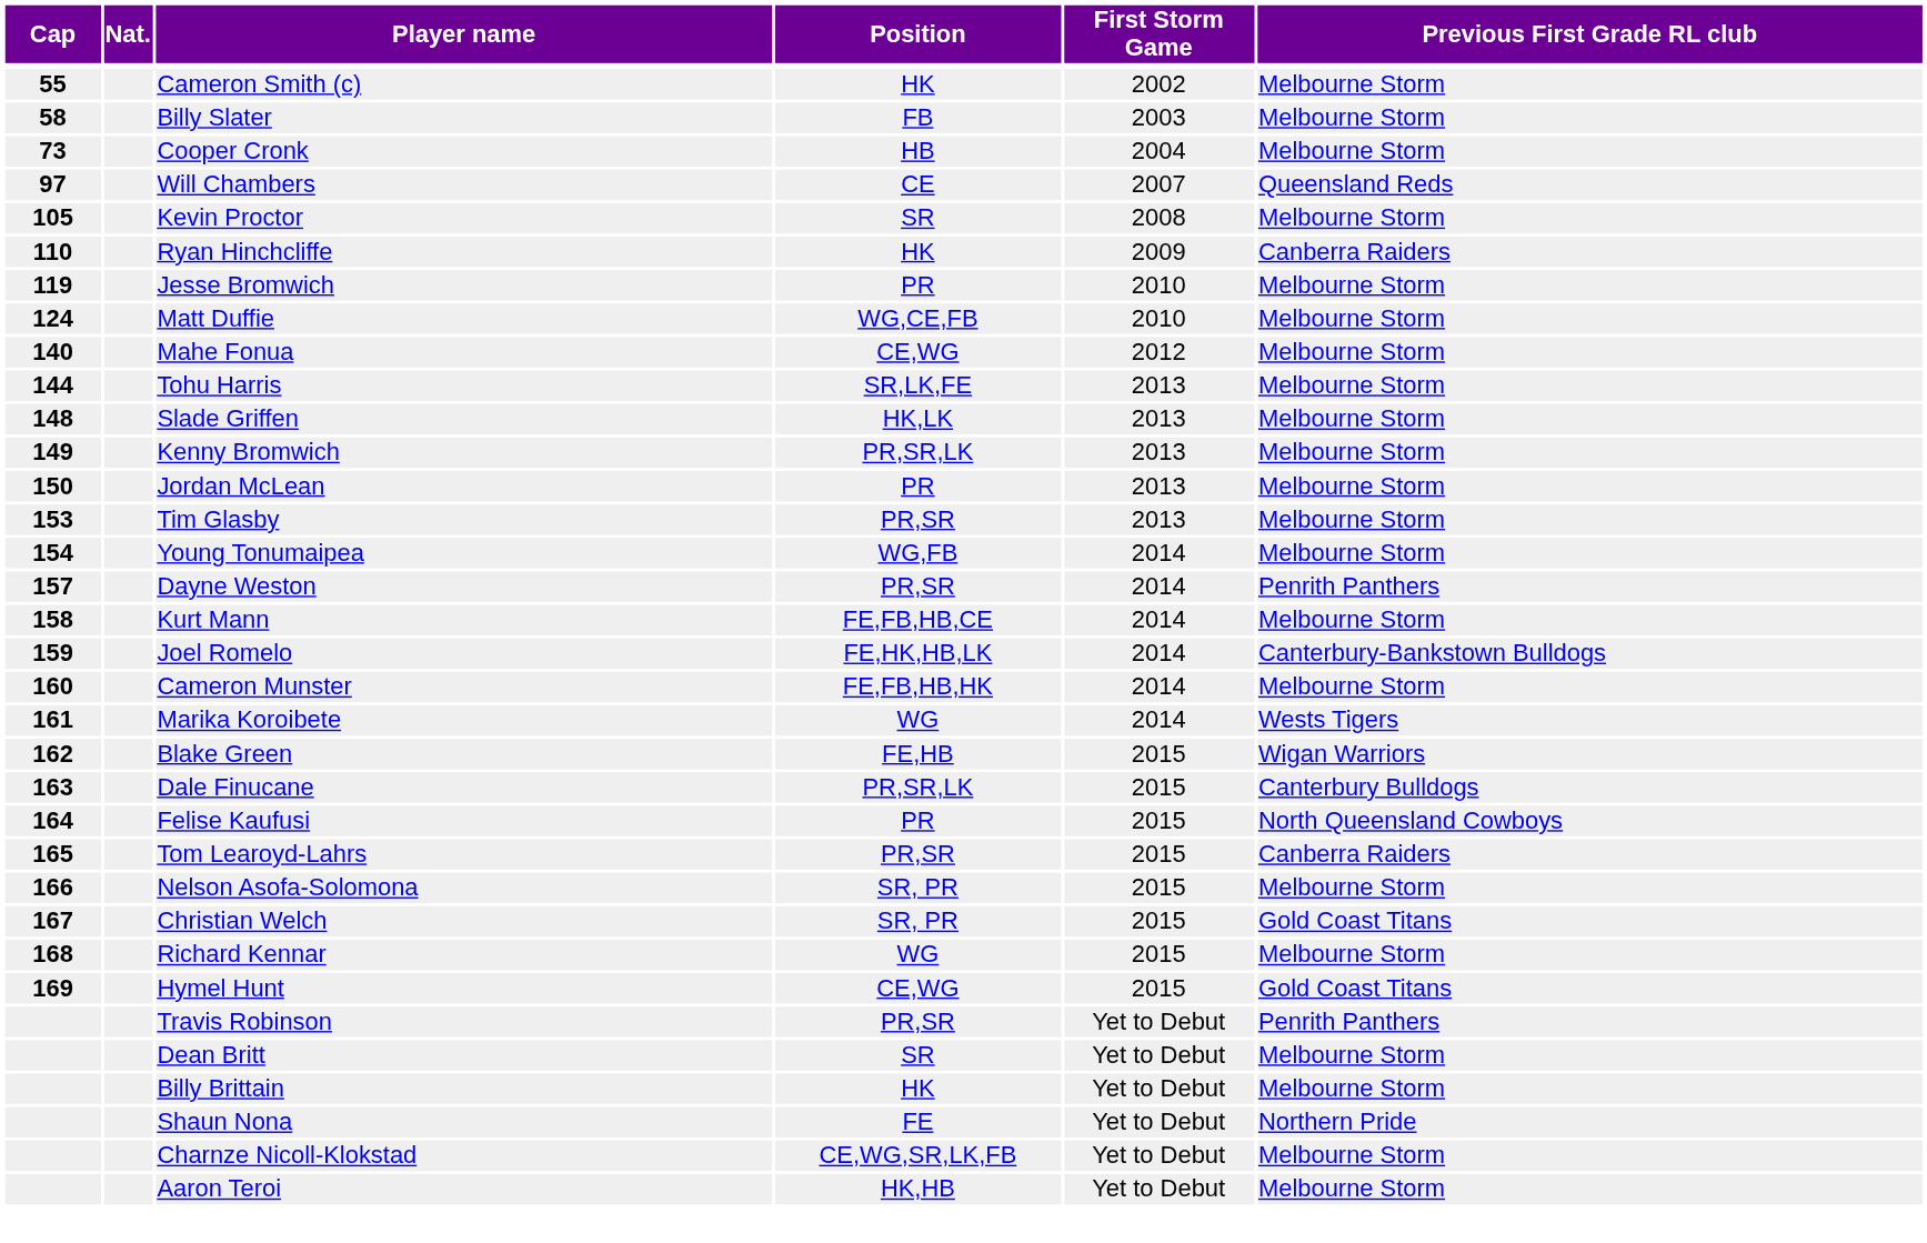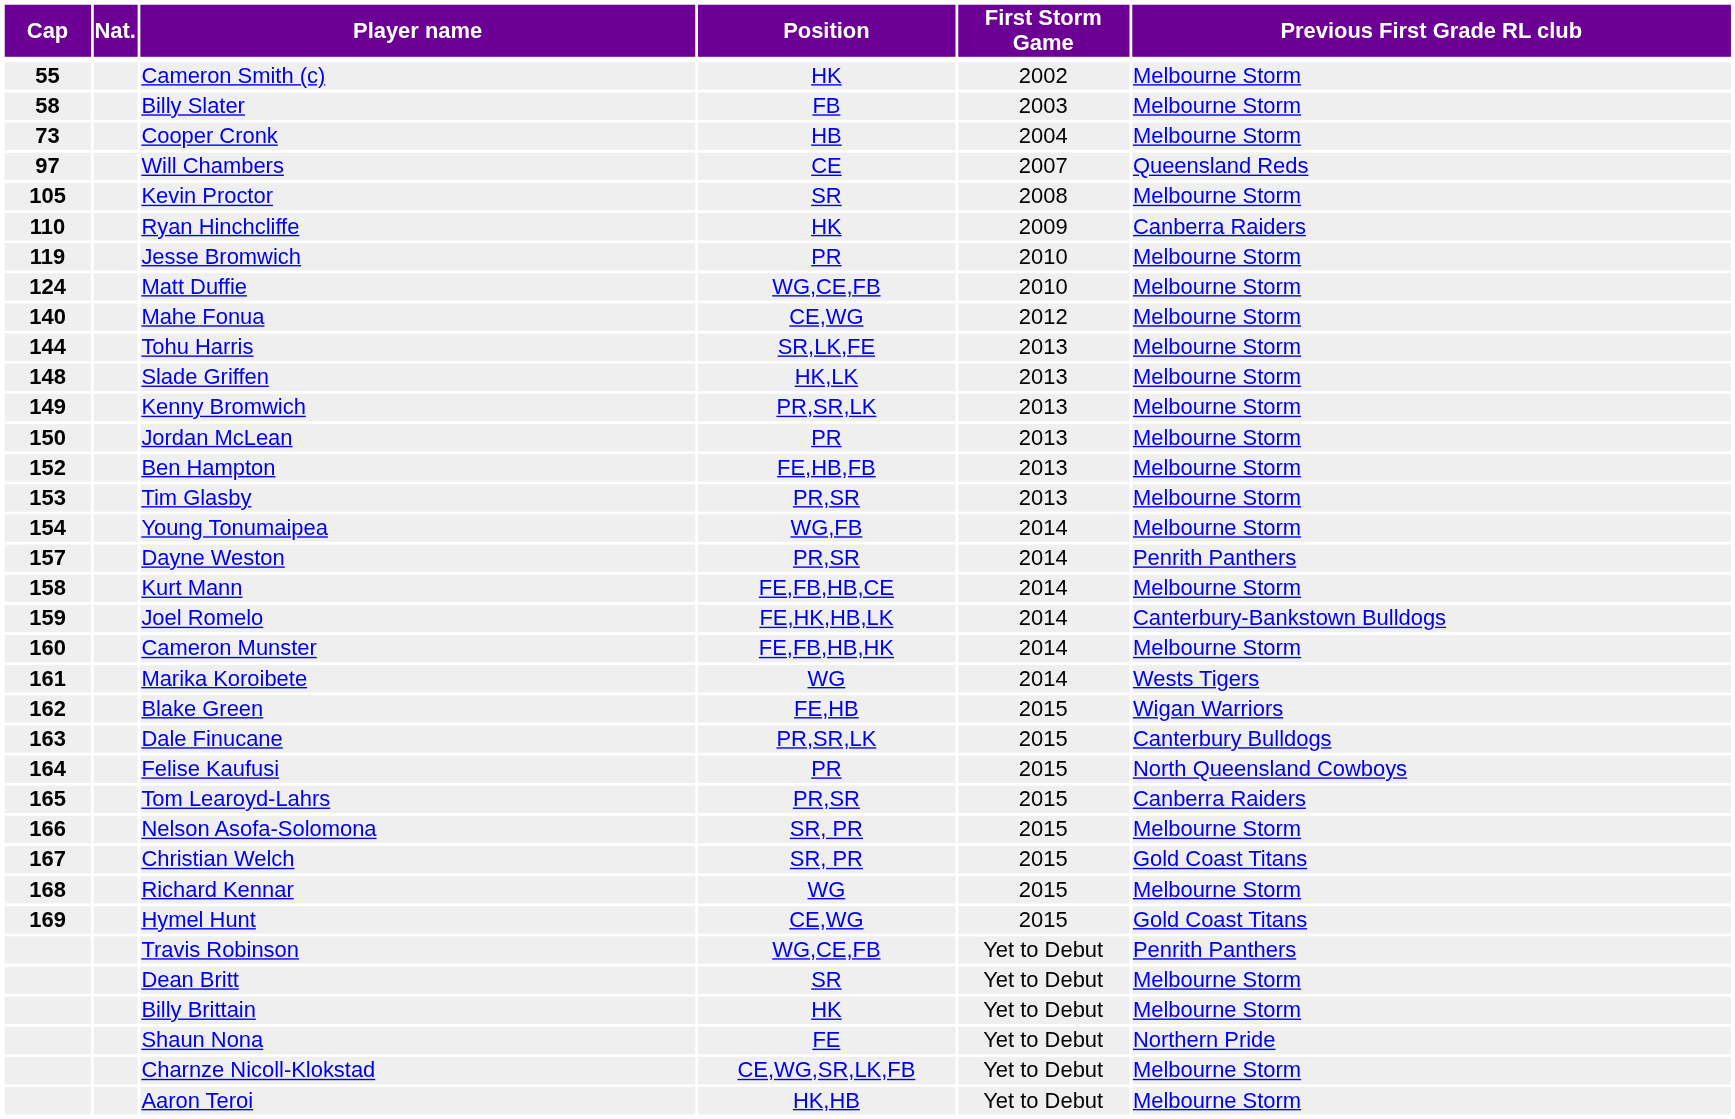 <table width=100%>
 <tr bgcolor=#6C0094 style="color:#FFFFFF">
 <th width=5%>Cap </th>
 <th width=1%>Nat.</th>
 <th !width=30%>Player name</th>
 <th width=15%>Position</th>
 <th width=10%>First Storm Game</th>
 <th width=35%>Previous First Grade RL club </th>
 </tr>
 <tr>
 </tr>
 <tr bgcolor=#EFEFEF>
 <td align=center><strong>55</strong></td>
 <td align=center></td>
 <td><a href='#'>Cameron Smith (c)</a></td>
 <td align=center><a href='#'>HK</a></td>
 <td align=center>2002</td>
 <td> <a href='#'>Melbourne Storm</a></td>
 </tr>
 <tr bgcolor=#EFEFEF>
 <td align=center><strong>58</strong></td>
 <td align=center></td>
 <td><a href='#'>Billy Slater</a></td>
 <td align=center><a href='#'>FB</a></td>
 <td align=center>2003</td>
 <td> <a href='#'>Melbourne Storm</a></td>
 </tr>
 <tr bgcolor=#EFEFEF>
 <td align=center><strong>73</strong></td>
 <td align=center></td>
 <td><a href='#'>Cooper Cronk</a></td>
 <td align=center><a href='#'>HB</a></td>
 <td align=center>2004</td>
 <td> <a href='#'>Melbourne Storm</a></td>
 </tr>
 <tr bgcolor=#EFEFEF>
 <td align=center><strong>97</strong></td>
 <td align=center></td>
 <td><a href='#'>Will Chambers</a></td>
 <td align=center><a href='#'>CE</a></td>
 <td align=center>2007</td>
 <td> <a href='#'>Queensland Reds</a></td>
 </tr>
 <tr bgcolor=#EFEFEF>
 <td align=center><strong>105</strong></td>
 <td align=center></td>
 <td><a href='#'>Kevin Proctor</a></td>
 <td align=center><a href='#'>SR</a></td>
 <td align=center>2008</td>
 <td> <a href='#'>Melbourne Storm</a></td>
 </tr>
 <tr bgcolor=#EFEFEF>
 <td align=center><strong>110</strong></td>
 <td align=center></td>
 <td><a href='#'>Ryan Hinchcliffe</a></td>
 <td align=center><a href='#'>HK</a></td>
 <td align=center>2009</td>
 <td> <a href='#'>Canberra Raiders</a></td>
 </tr>
 <tr bgcolor=#EFEFEF>
 <td align=center><strong>119</strong></td>
 <td align=center></td>
 <td><a href='#'>Jesse Bromwich</a></td>
 <td align=center><a href='#'>PR</a></td>
 <td align=center>2010</td>
 <td> <a href='#'>Melbourne Storm</a></td>
 </tr>
 <tr bgcolor=#EFEFEF>
 <td align=center><strong>124</strong></td>
 <td align=center></td>
 <td><a href='#'>Matt Duffie</a></td>
 <td align=center><a href='#'>WG,CE,FB</a></td>
 <td align=center>2010</td>
 <td> <a href='#'>Melbourne Storm</a></td>
 </tr>
 <tr bgcolor=#EFEFEF>
 <td align=center><strong>140</strong></td>
 <td align=center></td>
 <td><a href='#'>Mahe Fonua</a></td>
 <td align=center><a href='#'>CE,WG</a></td>
 <td align=center>2012</td>
 <td> <a href='#'>Melbourne Storm</a></td>
 </tr>
 <tr bgcolor=#EFEFEF>
 <td align=center><strong>144</strong></td>
 <td align=center></td>
 <td><a href='#'>Tohu Harris</a></td>
 <td align=center><a href='#'>SR,LK,FE</a></td>
 <td align=center>2013</td>
 <td> <a href='#'>Melbourne Storm</a></td>
 </tr>
 <tr bgcolor=#EFEFEF>
 <td align=center><strong>148</strong></td>
 <td align=center></td>
 <td><a href='#'>Slade Griffen</a></td>
 <td align=center><a href='#'>HK,LK</a></td>
 <td align=center>2013</td>
 <td> <a href='#'>Melbourne Storm</a></td>
 </tr>
 <tr bgcolor=#EFEFEF>
 <td align=center><strong>149</strong></td>
 <td align=center></td>
 <td><a href='#'>Kenny Bromwich</a></td>
 <td align=center><a href='#'>PR,SR,LK</a></td>
 <td align=center>2013</td>
 <td> <a href='#'>Melbourne Storm</a></td>
 </tr>
 <tr bgcolor=#EFEFEF>
 <td align=center><strong>150</strong></td>
 <td align=center></td>
 <td><a href='#'>Jordan McLean</a></td>
 <td align=center><a href='#'>PR</a></td>
+<td align=center>2013</td>
+<td> <a href='#'>Melbourne Storm</a></td>
+</tr>
+<tr bgcolor=#EFEFEF>
+<td align=center><strong>152</strong></td>
+<td align=center></td>
+<td><a href='#'>Ben Hampton</a></td>
+<td align=center><a href='#'>FE,HB,FB</a></td>
 <td align=center>2013</td>
 <td> <a href='#'>Melbourne Storm</a></td>
 </tr>
 <tr bgcolor=#EFEFEF>
 <td align=center><strong>153</strong></td>
 <td align=center></td>
 <td><a href='#'>Tim Glasby</a></td>
 <td align=center><a href='#'>PR,SR</a></td>
 <td align=center>2013</td>
 <td> <a href='#'>Melbourne Storm</a></td>
 </tr>
 <tr bgcolor=#EFEFEF>
 <td align=center><strong>154</strong></td>
 <td align=center></td>
 <td><a href='#'>Young Tonumaipea</a></td>
 <td align=center><a href='#'>WG,FB</a></td>
 <td align=center>2014</td>
 <td> <a href='#'>Melbourne Storm</a></td>
 </tr>
 <tr bgcolor=#EFEFEF>
 <td align=center><strong>157</strong></td>
 <td align=center></td>
 <td><a href='#'>Dayne Weston</a></td>
 <td align=center><a href='#'>PR,SR</a></td>
 <td align=center>2014</td>
 <td> <a href='#'>Penrith Panthers</a></td>
 </tr>
 <tr bgcolor=#EFEFEF>
 <td align=center><strong>158</strong></td>
 <td align=center></td>
 <td><a href='#'>Kurt Mann</a></td>
 <td align=center><a href='#'>FE,FB,HB,CE</a></td>
 <td align=center>2014</td>
 <td> <a href='#'>Melbourne Storm</a></td>
 </tr>
 <tr bgcolor=#EFEFEF>
 <td align=center><strong>159</strong></td>
 <td align=center></td>
 <td><a href='#'>Joel Romelo</a></td>
 <td align=center><a href='#'>FE,HK,HB,LK</a></td>
 <td align=center>2014</td>
 <td> <a href='#'>Canterbury-Bankstown Bulldogs</a></td>
 </tr>
 <tr bgcolor=#EFEFEF>
 <td align=center><strong>160</strong></td>
 <td align=center></td>
 <td><a href='#'>Cameron Munster</a></td>
 <td align=center><a href='#'>FE,FB,HB,HK</a></td>
 <td align=center>2014</td>
 <td> <a href='#'>Melbourne Storm</a></td>
 </tr>
 <tr bgcolor=#EFEFEF>
 <td align=center><strong>161</strong></td>
 <td align=center></td>
 <td><a href='#'>Marika Koroibete</a></td>
 <td align=center><a href='#'>WG</a></td>
 <td align=center>2014</td>
 <td> <a href='#'>Wests Tigers</a></td>
 </tr>
 <tr bgcolor=#EFEFEF>
 <td align=center><strong>162</strong></td>
 <td align=center></td>
 <td><a href='#'>Blake Green</a></td>
 <td align=center><a href='#'>FE,HB</a></td>
 <td align=center>2015</td>
 <td> <a href='#'>Wigan Warriors</a></td>
 </tr>
 <tr bgcolor=#EFEFEF>
 <td align=center><strong>163</strong></td>
 <td align=center></td>
 <td><a href='#'>Dale Finucane</a></td>
 <td align=center><a href='#'>PR,SR,LK</a></td>
 <td align=center>2015</td>
 <td> <a href='#'>Canterbury Bulldogs</a></td>
 </tr>
 <tr bgcolor=#EFEFEF>
 <td align=center><strong>164</strong></td>
 <td align=center></td>
 <td><a href='#'>Felise Kaufusi</a></td>
 <td align=center><a href='#'>PR</a></td>
 <td align=center>2015</td>
 <td> <a href='#'>North Queensland Cowboys</a></td>
 </tr>
 <tr bgcolor=#EFEFEF>
 <td align=center><strong>165</strong></td>
 <td align=center></td>
 <td><a href='#'>Tom Learoyd-Lahrs</a></td>
 <td align=center><a href='#'>PR,SR</a></td>
 <td align=center>2015</td>
 <td> <a href='#'>Canberra Raiders</a></td>
 </tr>
 <tr bgcolor=#EFEFEF>
 <td align=center><strong>166</strong></td>
 <td align=center></td>
 <td><a href='#'>Nelson Asofa-Solomona</a></td>
 <td align=center><a href='#'>SR, PR</a></td>
 <td align=center>2015</td>
 <td> <a href='#'>Melbourne Storm</a></td>
 </tr>
 <tr bgcolor=#EFEFEF>
 <td align=center><strong>167</strong></td>
 <td align=center></td>
 <td><a href='#'>Christian Welch</a></td>
 <td align=center><a href='#'>SR, PR</a></td>
 <td align=center>2015</td>
 <td> <a href='#'>Gold Coast Titans</a></td>
 </tr>
 <tr bgcolor=#EFEFEF>
 <td align=center><strong>168</strong></td>
 <td align=center></td>
 <td><a href='#'>Richard Kennar</a></td>
 <td align=center><a href='#'>WG</a></td>
 <td align=center>2015</td>
 <td> <a href='#'>Melbourne Storm</a></td>
 </tr>
 <tr bgcolor=#EFEFEF>
 <td align=center><strong>169</strong></td>
 <td align=center></td>
 <td><a href='#'>Hymel Hunt</a></td>
 <td align=center><a href='#'>CE,WG</a></td>
 <td align=center>2015</td>
 <td> <a href='#'>Gold Coast Titans</a></td>
 </tr>
 <tr bgcolor=#EFEFEF>
 <td align=center></td>
 <td align=center></td>
 <td><a href='#'>Travis Robinson</a></td>
-<td align=center><a href='#'>PR,SR</a></td>
+<td align=center><a href='#'>WG,CE,FB</a></td>
 <td align=center>Yet to Debut</td>
 <td> <a href='#'>Penrith Panthers</a></td>
 </tr>
 <tr bgcolor=#EFEFEF>
 <td align=center></td>
 <td align=center></td>
 <td><a href='#'>Dean Britt</a></td>
 <td align=center><a href='#'>SR</a></td>
 <td align=center>Yet to Debut</td>
 <td> <a href='#'>Melbourne Storm</a></td>
 </tr>
 <tr bgcolor=#EFEFEF>
 <td align=center></td>
 <td align=center></td>
 <td><a href='#'>Billy Brittain</a></td>
 <td align=center><a href='#'>HK</a></td>
 <td align=center>Yet to Debut</td>
 <td> <a href='#'>Melbourne Storm</a></td>
 </tr>
 <tr bgcolor=#EFEFEF>
 <td align=center></td>
 <td align=center></td>
 <td><a href='#'>Shaun Nona</a></td>
 <td align=center><a href='#'>FE</a></td>
 <td align=center>Yet to Debut</td>
 <td> <a href='#'>Northern Pride</a></td>
 </tr>
 <tr bgcolor=#EFEFEF>
 <td align=center></td>
 <td align=center></td>
 <td><a href='#'>Charnze Nicoll-Klokstad</a></td>
 <td align=center><a href='#'>CE,WG,SR,LK,FB</a></td>
 <td align=center>Yet to Debut</td>
 <td> <a href='#'>Melbourne Storm</a></td>
 </tr>
 <tr bgcolor=#EFEFEF>
 <td align=center></td>
 <td align=center></td>
 <td><a href='#'>Aaron Teroi</a></td>
 <td align=center><a href='#'>HK,HB</a></td>
 <td align=center>Yet to Debut</td>
 <td> <a href='#'>Melbourne Storm</a></td>
 </tr>
 </table>
